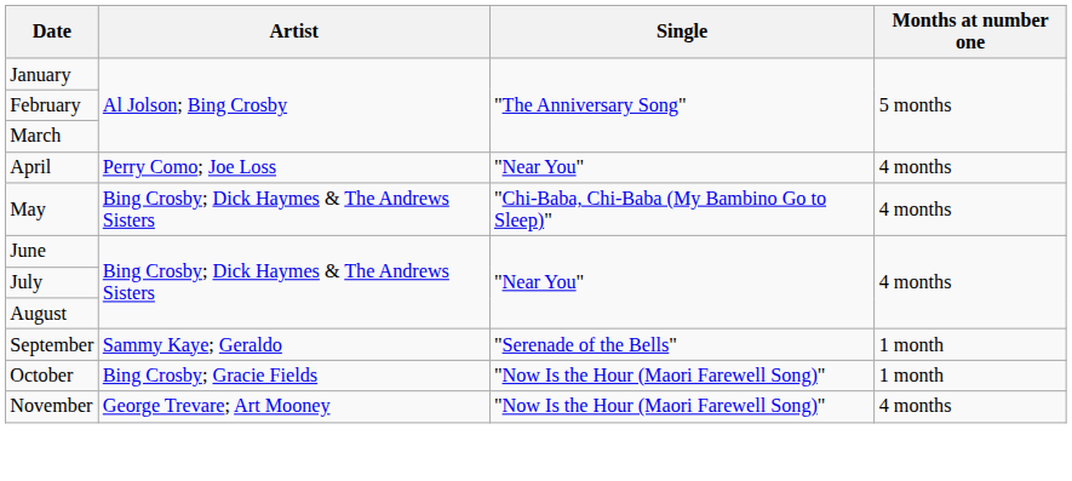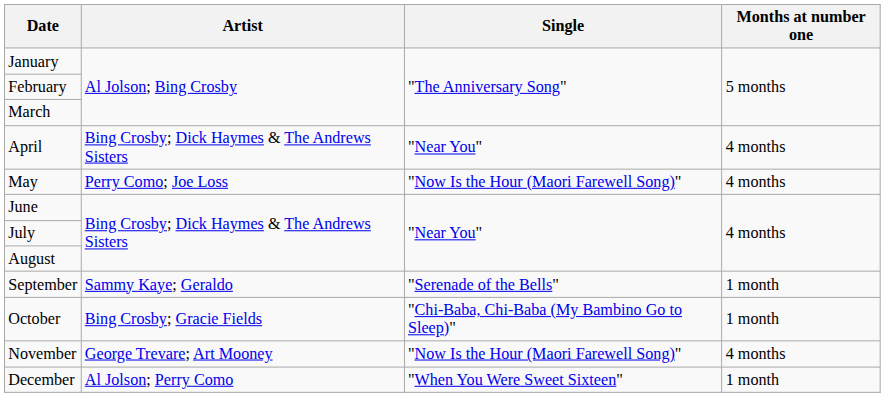 <table class="wikitable">
 <tr>
 <th>Date</th>
 <th>Artist</th>
 <th>Single</th>
 <th>Months at number one</th>
 </tr>
 <tr>
 <td>January</td>
 <td rowspan="3"><a href='#'>Al Jolson</a>; <a href='#'>Bing Crosby</a></td>
 <td rowspan="3">"<a href='#'>The Anniversary Song</a>"</td>
 <td rowspan="3">5 months</td>
 </tr>
 <tr>
 <td>February</td>
 </tr>
 <tr>
 <td>March</td>
 </tr>
 <tr>
 <td>April</td>
-<td><a href='#'>Perry Como</a>; <a href='#'>Joe Loss</a></td>
+<td><a href='#'>Bing Crosby</a>; <a href='#'>Dick Haymes</a> & <a href='#'>The Andrews Sisters</a></td>
 <td>"<a href='#'>Near You</a>"</td>
 <td>4 months</td>
 </tr>
 <tr>
 <td>May</td>
-<td><a href='#'>Bing Crosby</a>; <a href='#'>Dick Haymes</a> & <a href='#'>The Andrews Sisters</a></td>
-<td>"<a href='#'>Chi-Baba, Chi-Baba (My Bambino Go to Sleep)</a>"</td>
+<td><a href='#'>Perry Como</a>; <a href='#'>Joe Loss</a></td>
+<td>"<a href='#'>Now Is the Hour (Maori Farewell Song)</a>"</td>
 <td>4 months</td>
 </tr>
 <tr>
 <td>June</td>
 <td rowspan="3"><a href='#'>Bing Crosby</a>; <a href='#'>Dick Haymes</a> & <a href='#'>The Andrews Sisters</a></td>
 <td rowspan="3">"<a href='#'>Near You</a>"</td>
 <td rowspan="3">4 months</td>
 </tr>
 <tr>
 <td>July</td>
 </tr>
 <tr>
 <td>August</td>
 </tr>
 <tr>
 <td>September</td>
 <td><a href='#'>Sammy Kaye</a>; <a href='#'>Geraldo</a></td>
 <td>"<a href='#'>Serenade of the Bells</a>"</td>
 <td>1 month</td>
 </tr>
 <tr>
 <td>October</td>
 <td><a href='#'>Bing Crosby</a>; <a href='#'>Gracie Fields</a></td>
-<td>"<a href='#'>Now Is the Hour (Maori Farewell Song)</a>"</td>
+<td>"<a href='#'>Chi-Baba, Chi-Baba (My Bambino Go to Sleep)</a>"</td>
 <td>1 month</td>
 </tr>
 <tr>
 <td>November</td>
 <td><a href='#'>George Trevare</a>; <a href='#'>Art Mooney</a></td>
 <td>"<a href='#'>Now Is the Hour (Maori Farewell Song)</a>"</td>
 <td>4 months</td>
 </tr>
+<tr>
+<td>December</td>
+<td><a href='#'>Al Jolson</a>; <a href='#'>Perry Como</a></td>
+<td>"<a href='#'>When You Were Sweet Sixteen</a>"</td>
+<td>1 month</td>
+</tr>
 </table>
